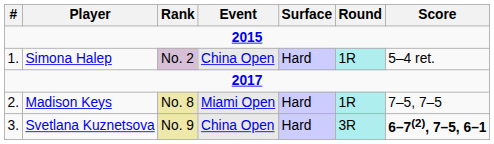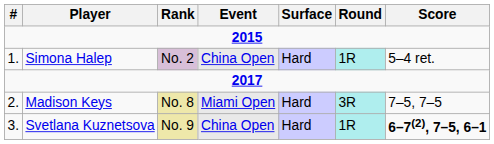 <table class="wikitable sortable">
 <tr>
 <th>#</th>
 <th>Player</th>
 <th>Rank</th>
 <th>Event</th>
 <th>Surface</th>
 <th>Round</th>
 <th>Score</th>
 </tr>
 <tr>
 <td align=center colspan="7"><a href='#'><strong>2015</strong></a></td>
 </tr>
 <tr>
 <td>1.</td>
 <td> <a href='#'>Simona Halep</a></td>
 <td bgcolor=thistle>No. 2</td>
 <td bgcolor=e9e9e9><a href='#'>China Open</a></td>
 <td bgcolor=ccccff>Hard</td>
 <td bgcolor=afeeee>1R</td>
 <td>5–4 ret.</td>
 </tr>
 <tr>
 <td align=center colspan="7"><a href='#'><strong>2017</strong></a></td>
 </tr>
 <tr>
 <td>2.</td>
 <td> <a href='#'>Madison Keys</a></td>
 <td bgcolor=eee8aa>No. 8</td>
 <td bgcolor=e9e9e9><a href='#'>Miami Open</a></td>
 <td bgcolor=ccccff>Hard</td>
-<td bgcolor=afeeee>1R</td>
+<td bgcolor=afeeee>3R</td>
 <td>7–5, 7–5</td>
 </tr>
 <tr>
 <td>3.</td>
 <td> <a href='#'>Svetlana Kuznetsova</a></td>
 <td bgcolor=eee8aa>No. 9</td>
 <td bgcolor=e9e9e9><a href='#'>China Open</a></td>
 <td bgcolor=ccccff>Hard</td>
-<td bgcolor=afeeee>3R</td>
+<td bgcolor=afeeee>1R</td>
 <td><strong>6–7<sup>(2)</sup>, 7–5, 6–1</strong></td>
 </tr>
 </table>
